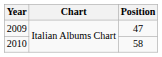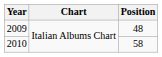 <table class="wikitable">
 <tr>
 <th>Year</th>
 <th>Chart</th>
 <th>Position</th>
 </tr>
 <tr>
 <td style="text-align:center;">2009</td>
 <td rowspan="2">Italian Albums Chart</td>
-<td style="text-align:center;">47</td>
+<td style="text-align:center;">48</td>
 </tr>
 <tr>
 <td style="text-align:center;">2010</td>
 <td style="text-align:center;">58</td>
 </tr>
 </table>
